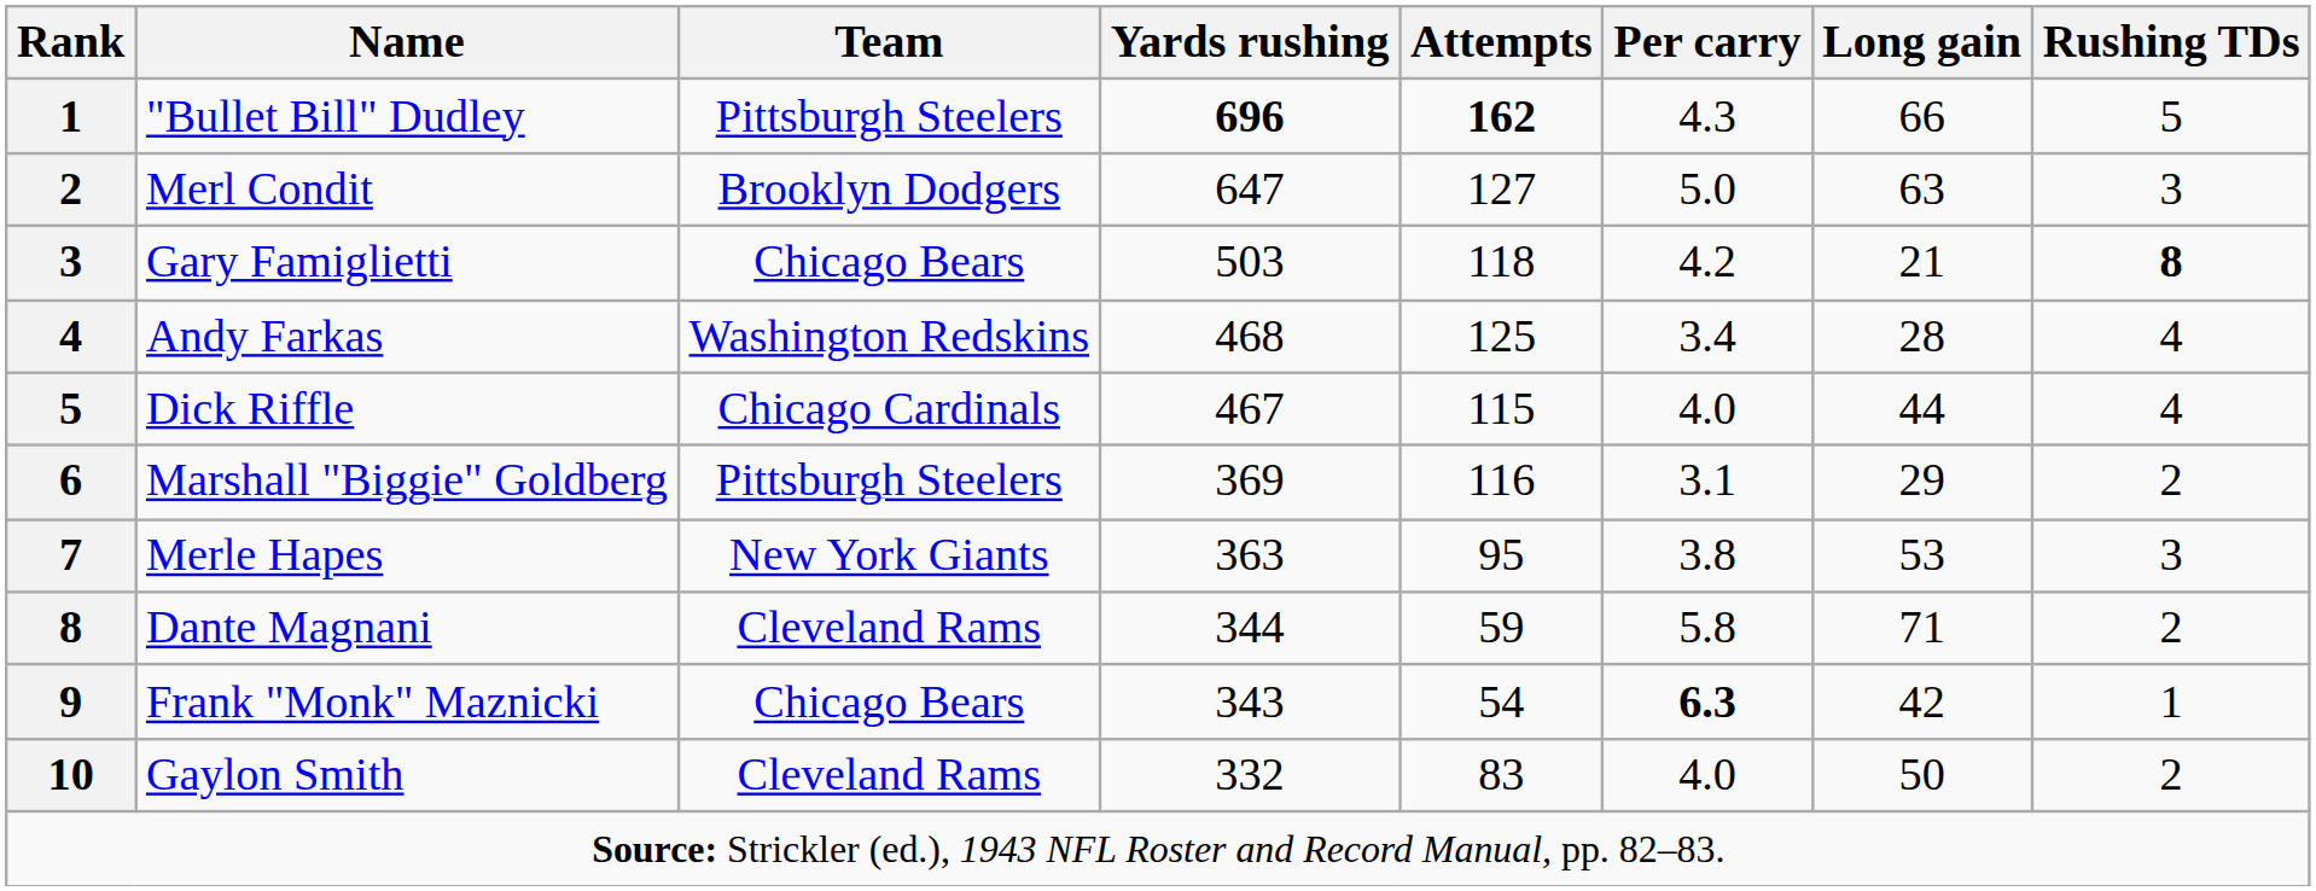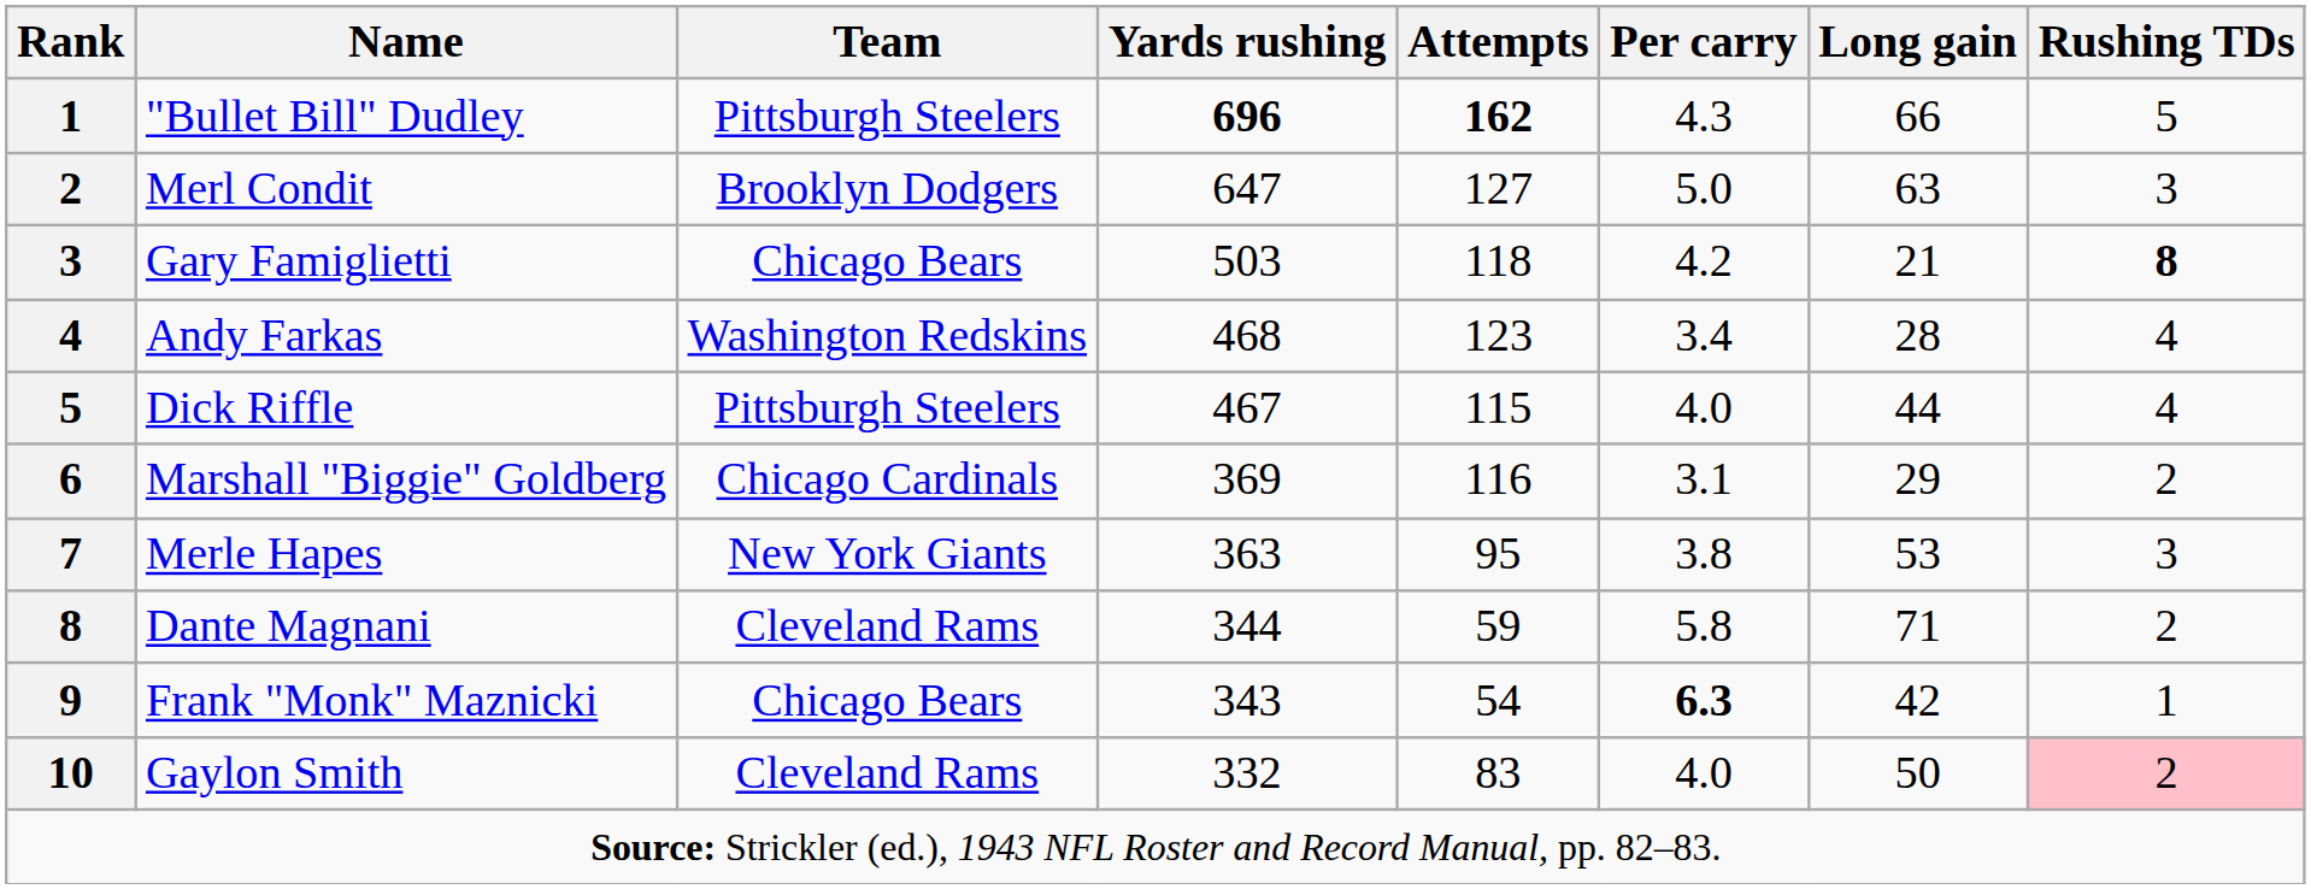 <table class="wikitable" style="text-align:center">
 <tr>
 <th>Rank</th>
 <th>Name</th>
 <th>Team</th>
 <th>Yards rushing</th>
 <th>Attempts</th>
 <th>Per carry</th>
 <th>Long gain</th>
 <th>Rushing TDs</th>
 </tr>
 <tr>
 <th>1</th>
 <td style="text-align: left;"><a href='#'>"Bullet Bill" Dudley</a></td>
 <td><a href='#'>Pittsburgh Steelers</a></td>
 <td><strong>696</strong></td>
 <td><strong>162</strong></td>
 <td>4.3</td>
 <td>66</td>
 <td>5</td>
 </tr>
 <tr>
 <th>2</th>
 <td style="text-align: left;"><a href='#'>Merl Condit</a></td>
 <td><a href='#'>Brooklyn Dodgers</a></td>
 <td>647</td>
 <td>127</td>
 <td>5.0</td>
 <td>63</td>
 <td>3</td>
 </tr>
 <tr>
 <th>3</th>
 <td style="text-align: left;"><a href='#'>Gary Famiglietti</a></td>
 <td><a href='#'>Chicago Bears</a></td>
 <td>503</td>
 <td>118</td>
 <td>4.2</td>
 <td>21</td>
 <td><strong>8</strong></td>
 </tr>
 <tr>
 <th>4</th>
 <td style="text-align: left;"><a href='#'>Andy Farkas</a></td>
 <td><a href='#'>Washington Redskins</a></td>
 <td>468</td>
-<td>125</td>
+<td>123</td>
 <td>3.4</td>
 <td>28</td>
 <td>4</td>
 </tr>
 <tr>
 <th>5</th>
 <td style="text-align: left;"><a href='#'>Dick Riffle</a></td>
-<td><a href='#'>Chicago Cardinals</a></td>
+<td><a href='#'>Pittsburgh Steelers</a></td>
 <td>467</td>
 <td>115</td>
 <td>4.0</td>
 <td>44</td>
 <td>4</td>
 </tr>
 <tr>
 <th>6</th>
 <td style="text-align: left;"><a href='#'>Marshall "Biggie" Goldberg</a></td>
-<td><a href='#'>Pittsburgh Steelers</a></td>
+<td><a href='#'>Chicago Cardinals</a></td>
 <td>369</td>
 <td>116</td>
 <td>3.1</td>
 <td>29</td>
 <td>2</td>
 </tr>
 <tr>
 <th>7</th>
 <td style="text-align: left;"><a href='#'>Merle Hapes</a></td>
 <td><a href='#'>New York Giants</a></td>
 <td>363</td>
 <td>95</td>
 <td>3.8</td>
 <td>53</td>
 <td>3</td>
 </tr>
 <tr>
 <th>8</th>
 <td style="text-align: left;"><a href='#'>Dante Magnani</a></td>
 <td><a href='#'>Cleveland Rams</a></td>
 <td>344</td>
 <td>59</td>
 <td>5.8</td>
 <td>71</td>
 <td>2</td>
 </tr>
 <tr>
 <th>9</th>
 <td style="text-align: left;"><a href='#'>Frank "Monk" Maznicki</a></td>
 <td><a href='#'>Chicago Bears</a></td>
 <td>343</td>
 <td>54</td>
 <td><strong>6.3</strong></td>
 <td>42</td>
 <td>1</td>
 </tr>
 <tr>
 <th>10</th>
 <td style="text-align: left;"><a href='#'>Gaylon Smith</a></td>
 <td><a href='#'>Cleveland Rams</a></td>
 <td>332</td>
 <td>83</td>
 <td>4.0</td>
 <td>50</td>
-<td>2</td>
+<td style="background: pink;">2</td>
 </tr>
 <tr>
 <td colspan="8"><small><strong>Source:</strong> Strickler (ed.), <em>1943 NFL Roster and Record Manual,</em> pp. 82–83.</small></td>
 </tr>
 </table>
